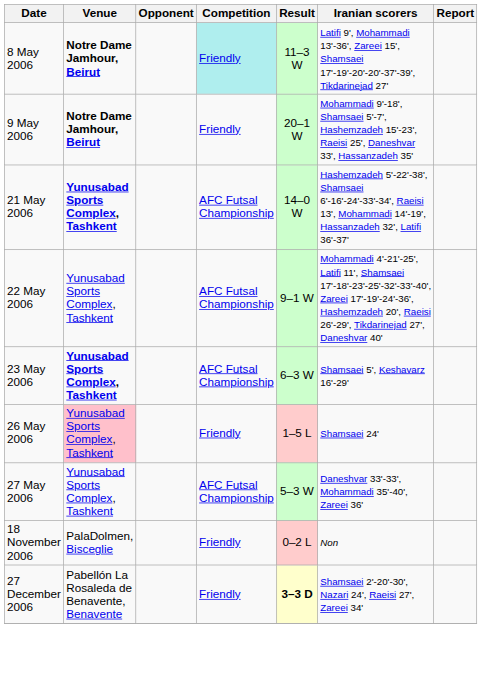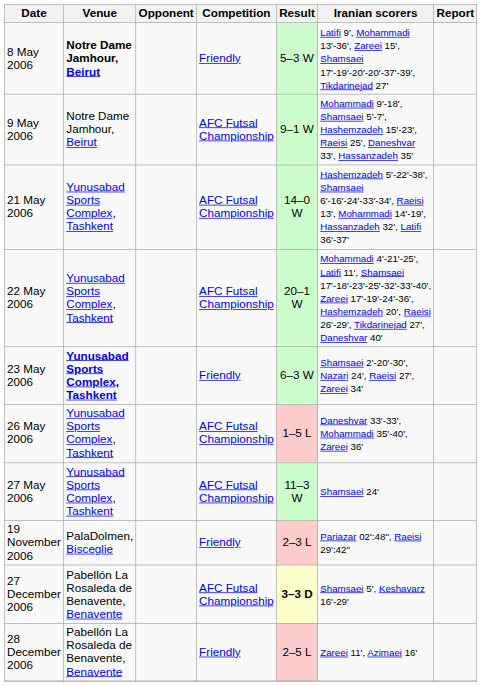 <table class="wikitable">
 <tr>
 <th>Date</th>
 <th>Venue</th>
 <th>Opponent</th>
 <th>Competition</th>
 <th>Result</th>
 <th>Iranian scorers</th>
 <th>Report</th>
 </tr>
 <tr>
 <td>8 May 2006</td>
 <td><strong> Notre Dame Jamhour, <a href='#'>Beirut</a></strong></td>
 <td></td>
-<td style="background: paleturquoise;"><a href='#'>Friendly</a></td>
-<td bgcolor=#ccffcc align=center>11–3 W</td>
+<td><a href='#'>Friendly</a></td>
+<td bgcolor=#ccffcc align=center>5–3 W</td>
 <td><small> <a href='#'>Latifi</a> 9', <a href='#'>Mohammadi</a> 13'-36', <a href='#'>Zareei</a> 15', <a href='#'>Shamsaei</a> 17'-19'-20'-20'-37'-39', <a href='#'>Tikdarinejad</a> 27'</small></td>
 <td align=center></td>
 </tr>
 <tr>
 <td>9 May 2006</td>
-<td><strong> Notre Dame Jamhour, <a href='#'>Beirut</a></strong></td>
+<td> Notre Dame Jamhour, <a href='#'>Beirut</a></td>
 <td></td>
-<td><a href='#'>Friendly</a></td>
-<td bgcolor=#ccffcc align=center>20–1 W</td>
+<td><a href='#'>AFC Futsal Championship</a></td>
+<td bgcolor=#ccffcc align=center>9–1 W</td>
 <td><small> <a href='#'>Mohammadi</a> 9'-18', <a href='#'>Shamsaei</a> 5'-7', <a href='#'>Hashemzadeh</a> 15'-23', <a href='#'>Raeisi</a> 25', <a href='#'>Daneshvar</a> 33', <a href='#'>Hassanzadeh</a> 35'</small></td>
 <td align=center></td>
 </tr>
 <tr>
 <td>21 May 2006</td>
-<td><strong> <a href='#'>Yunusabad Sports Complex</a>, <a href='#'>Tashkent</a></strong></td>
+<td> <a href='#'>Yunusabad Sports Complex</a>, <a href='#'>Tashkent</a></td>
 <td></td>
 <td><a href='#'>AFC Futsal Championship</a></td>
 <td bgcolor=#ccffcc align=center>14–0 W</td>
 <td><small> <a href='#'>Hashemzadeh</a> 5'-22'-38', <a href='#'>Shamsaei</a> 6'-16'-24'-33'-34', <a href='#'>Raeisi</a> 13', <a href='#'>Mohammadi</a> 14'-19', <a href='#'>Hassanzadeh</a> 32', <a href='#'>Latifi</a> 36'-37'</small></td>
 <td align=center></td>
 </tr>
 <tr>
 <td>22 May 2006</td>
 <td> <a href='#'>Yunusabad Sports Complex</a>, <a href='#'>Tashkent</a></td>
 <td></td>
 <td><a href='#'>AFC Futsal Championship</a></td>
-<td bgcolor=#ccffcc align=center>9–1 W</td>
+<td bgcolor=#ccffcc align=center>20–1 W</td>
 <td><small> <a href='#'>Mohammadi</a> 4'-21'-25', <a href='#'>Latifi</a> 11', <a href='#'>Shamsaei</a> 17'-18'-23'-25'-32'-33'-40', <a href='#'>Zareei</a> 17'-19'-24'-36', <a href='#'>Hashemzadeh</a> 20', <a href='#'>Raeisi</a> 26'-29', <a href='#'>Tikdarinejad</a> 27', <a href='#'>Daneshvar</a> 40'</small></td>
 <td align=center></td>
 </tr>
 <tr>
 <td>23 May 2006</td>
 <td><strong> <a href='#'>Yunusabad Sports Complex</a>, <a href='#'>Tashkent</a></strong></td>
 <td></td>
-<td><a href='#'>AFC Futsal Championship</a></td>
+<td><a href='#'>Friendly</a></td>
 <td bgcolor=#ccffcc align=center>6–3 W</td>
-<td><small> <a href='#'>Shamsaei</a> 5', <a href='#'>Keshavarz</a> 16'-29'</small></td>
+<td><small> <a href='#'>Shamsaei</a> 2'-20'-30', <a href='#'>Nazari</a> 24', <a href='#'>Raeisi</a> 27', <a href='#'>Zareei</a> 34'</small></td>
 <td align=center></td>
 </tr>
 <tr>
 <td>26 May 2006</td>
-<td style="background: pink;"> <a href='#'>Yunusabad Sports Complex</a>, <a href='#'>Tashkent</a></td>
+<td> <a href='#'>Yunusabad Sports Complex</a>, <a href='#'>Tashkent</a></td>
 <td></td>
-<td><a href='#'>Friendly</a></td>
+<td><a href='#'>AFC Futsal Championship</a></td>
 <td bgcolor=#FFCCCC align=center>1–5 L</td>
-<td><small> <a href='#'>Shamsaei</a> 24'</small></td>
+<td><small> <a href='#'>Daneshvar</a> 33'-33', <a href='#'>Mohammadi</a> 35'-40', <a href='#'>Zareei</a> 36'</small></td>
 <td align=center></td>
 </tr>
 <tr>
 <td>27 May 2006</td>
 <td> <a href='#'>Yunusabad Sports Complex</a>, <a href='#'>Tashkent</a></td>
 <td></td>
 <td><a href='#'>AFC Futsal Championship</a></td>
-<td bgcolor=#ccffcc align=center>5–3 W</td>
-<td><small> <a href='#'>Daneshvar</a> 33'-33', <a href='#'>Mohammadi</a> 35'-40', <a href='#'>Zareei</a> 36'</small></td>
+<td bgcolor=#ccffcc align=center>11–3 W</td>
+<td><small> <a href='#'>Shamsaei</a> 24'</small></td>
 <td align=center></td>
 </tr>
 <tr>
-<td>18 November 2006</td>
+<td>19 November 2006</td>
 <td> PalaDolmen, <a href='#'>Bisceglie</a></td>
 <td></td>
 <td><a href='#'>Friendly</a></td>
-<td bgcolor=#FFCCCC align=center>0–2 L</td>
-<td><small> <em>Non</em> </small></td>
+<td bgcolor=#FFCCCC align=center>2–3 L</td>
+<td><small> <a href='#'>Pariazar</a> 02':48", <a href='#'>Raeisi</a> 29':42"</small></td>
 <td align=center></td>
 </tr>
 <tr>
 <td>27 December 2006</td>
 <td> Pabellón La Rosaleda de Benavente, <a href='#'>Benavente</a></td>
 <td></td>
+<td><a href='#'>AFC Futsal Championship</a></td>
+<td bgcolor=#FFFFCC align=center><strong>3–3 D</strong></td>
+<td><small> <a href='#'>Shamsaei</a> 5', <a href='#'>Keshavarz</a> 16'-29'</small></td>
+<td align=center></td>
+</tr>
+<tr>
+<td>28 December 2006</td>
+<td> Pabellón La Rosaleda de Benavente, <a href='#'>Benavente</a></td>
+<td></td>
 <td><a href='#'>Friendly</a></td>
-<td bgcolor=#FFFFCC align=center><strong>3–3 D</strong></td>
-<td><small> <a href='#'>Shamsaei</a> 2'-20'-30', <a href='#'>Nazari</a> 24', <a href='#'>Raeisi</a> 27', <a href='#'>Zareei</a> 34'</small></td>
+<td bgcolor=#FFCCCC align=center>2–5 L</td>
+<td><small> <a href='#'>Zareei</a> 11', <a href='#'>Azimaei</a> 16' </small></td>
 <td align=center></td>
 </tr>
 <tr>
 </tr>
 </table>
